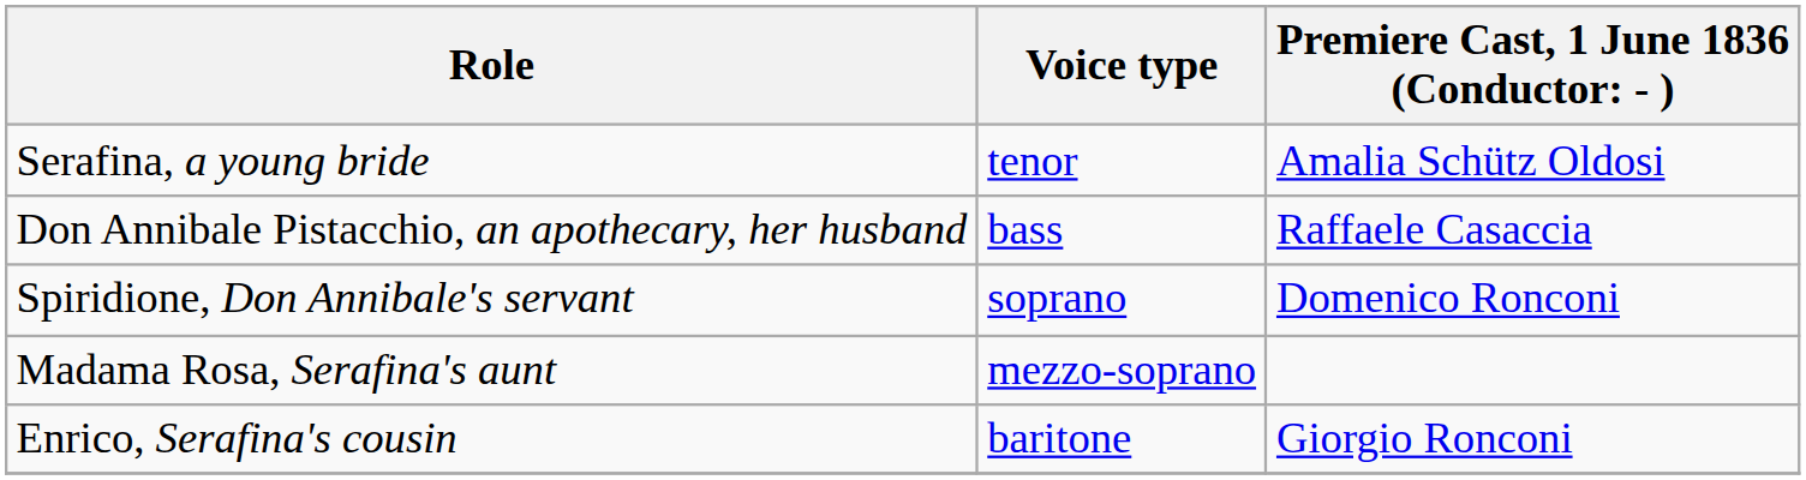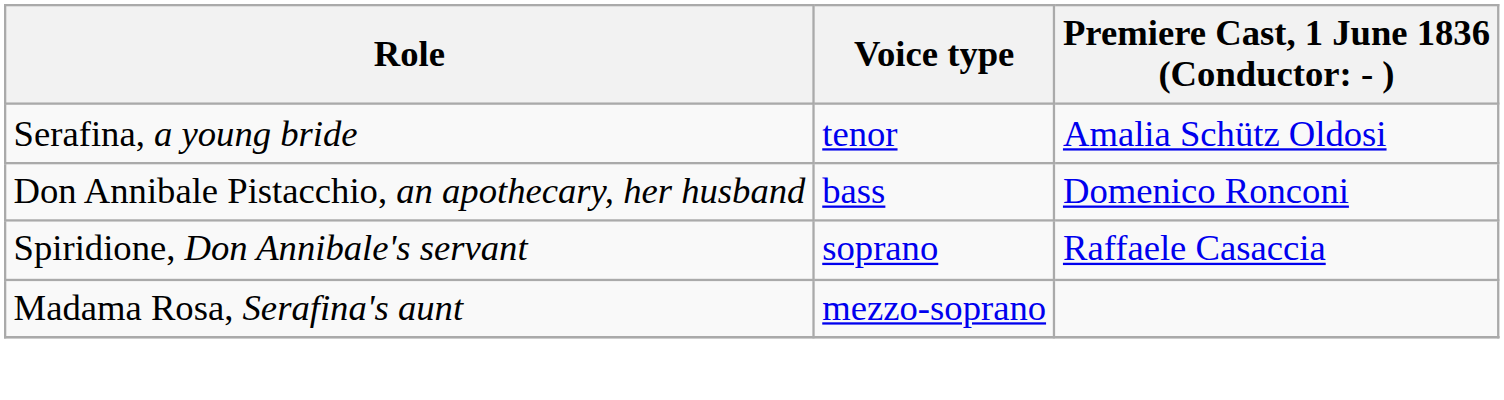 <table class="wikitable">
 <tr>
 <th>Role</th>
 <th>Voice type</th>
 <th>Premiere Cast, 1 June 1836<br>(Conductor: - )</th>
 </tr>
 <tr>
 <td>Serafina, <em>a young bride</em></td>
 <td><a href='#'>tenor</a></td>
 <td><a href='#'>Amalia Schütz Oldosi</a></td>
 </tr>
 <tr>
 <td>Don Annibale Pistacchio, <em>an apothecary, her husband</em></td>
 <td><a href='#'>bass</a></td>
-<td><a href='#'>Raffaele Casaccia</a></td>
+<td><a href='#'>Domenico Ronconi</a></td>
 </tr>
 <tr>
 <td>Spiridione, <em>Don Annibale's servant</em></td>
 <td><a href='#'>soprano</a></td>
-<td><a href='#'>Domenico Ronconi</a></td>
+<td><a href='#'>Raffaele Casaccia</a></td>
 </tr>
 <tr>
 <td>Madama Rosa, <em>Serafina's aunt</em></td>
 <td><a href='#'>mezzo-soprano</a></td>
 <td></td>
 </tr>
 <tr>
-<td>Enrico, <em>Serafina's cousin</em></td>
-<td><a href='#'>baritone</a></td>
-<td><a href='#'>Giorgio Ronconi</a></td>
-</tr>
-<tr>
 </tr>
 </table>
